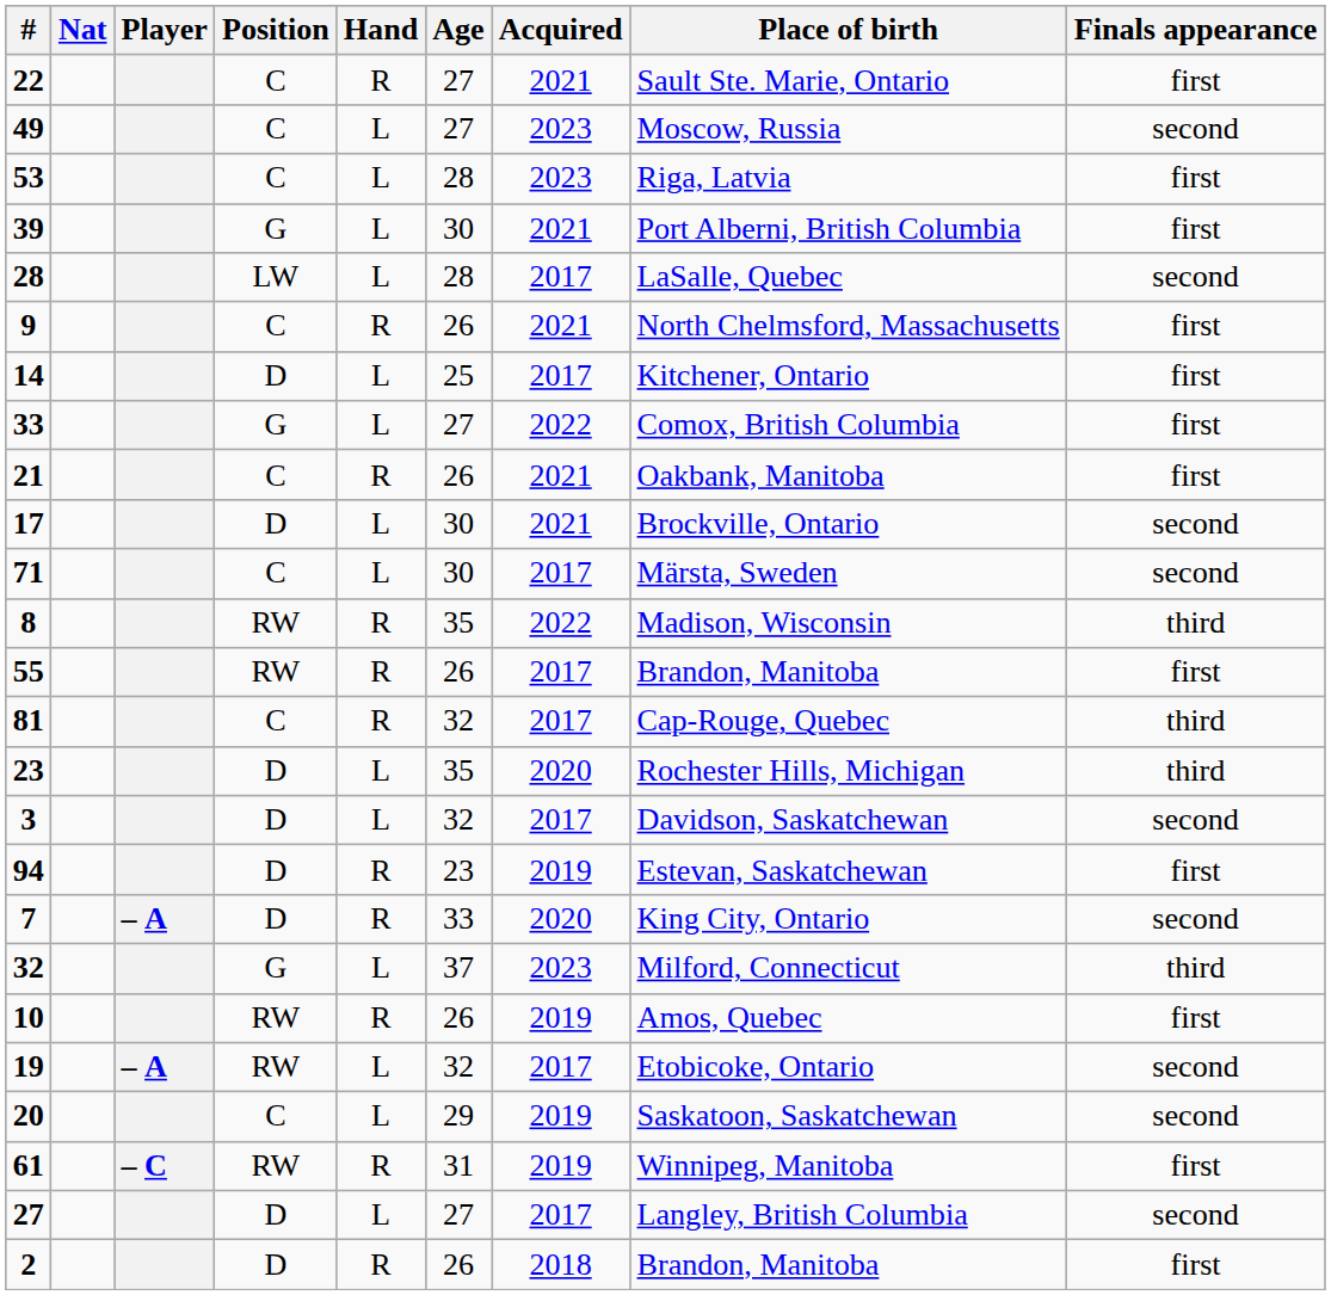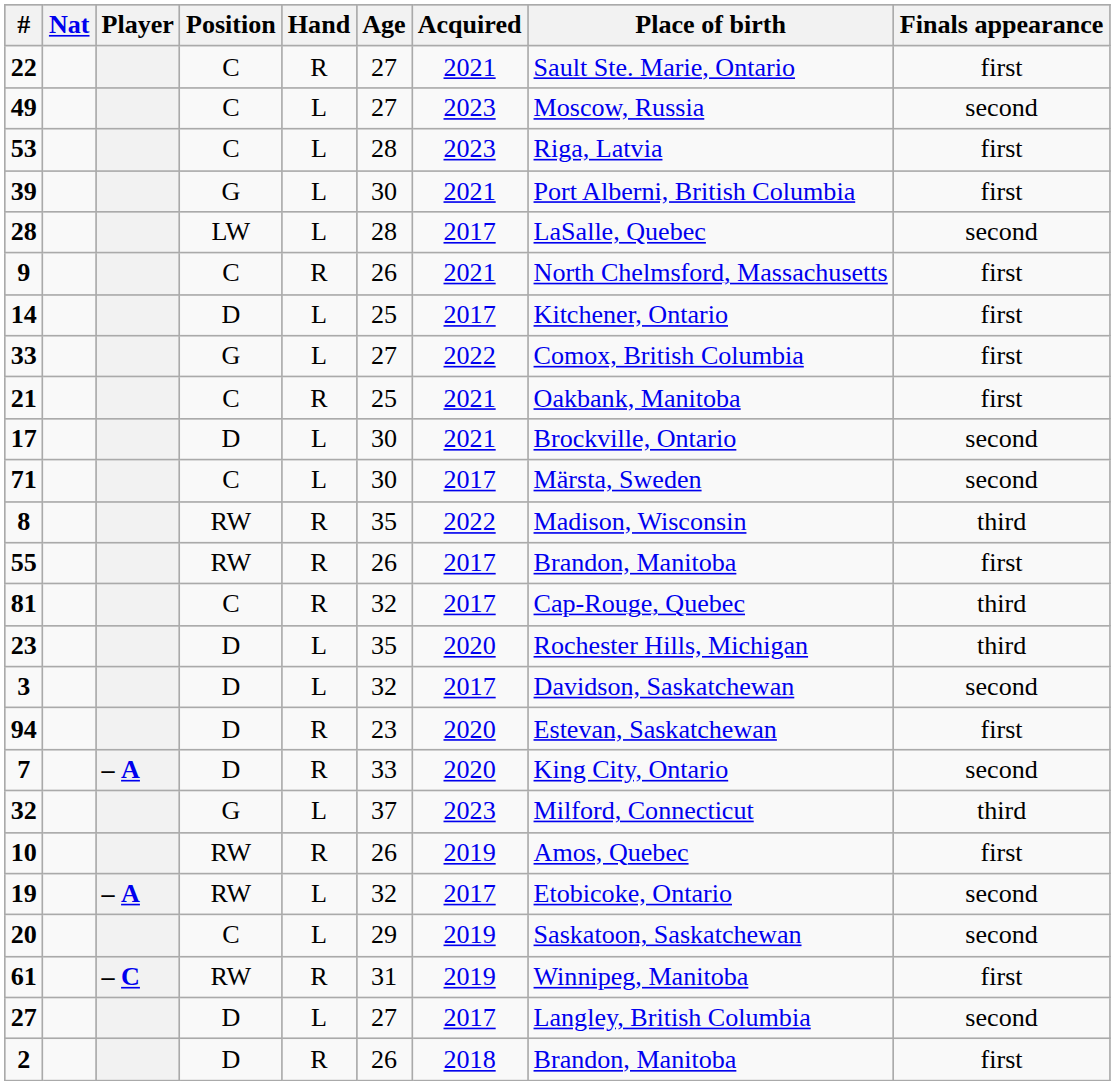 <table class="sortable wikitable plainrowheaders" style="text-align:center;">
 <tr style="background:#ddd;">
 <th scope="col">#</th>
 <th scope="col"><a href='#'>Nat</a></th>
 <th scope="col">Player</th>
 <th scope="col">Position</th>
 <th scope="col">Hand</th>
 <th scope="col">Age</th>
 <th scope="col">Acquired</th>
 <th scope="col" class="unsortable">Place of birth</th>
 <th scope="col" class="unsortable">Finals appearance</th>
 </tr>
 <tr>
 <td><strong>22</strong></td>
 <td></td>
 <th scope="row" style="text-align:left;"></th>
 <td>C</td>
 <td>R</td>
 <td>27</td>
 <td><a href='#'>2021</a></td>
 <td style="text-align:left;"><a href='#'>Sault Ste. Marie, Ontario</a></td>
 <td>first</td>
 </tr>
 <tr>
 <td><strong>49</strong></td>
 <td></td>
 <th scope="row" style="text-align:left;"></th>
 <td>C</td>
 <td>L</td>
 <td>27</td>
 <td><a href='#'>2023</a></td>
 <td style="text-align:left;"><a href='#'>Moscow, Russia</a></td>
 <td>second </td>
 </tr>
 <tr>
 <td><strong>53</strong></td>
 <td></td>
 <th scope="row" style="text-align:left;"></th>
 <td>C</td>
 <td>L</td>
 <td>28</td>
 <td><a href='#'>2023</a></td>
 <td style="text-align:left;"><a href='#'>Riga, Latvia</a></td>
 <td>first</td>
 </tr>
 <tr>
 <td><strong>39</strong></td>
 <td></td>
 <th scope="row" style="text-align:left;"></th>
 <td>G</td>
 <td>L</td>
 <td>30</td>
 <td><a href='#'>2021</a></td>
 <td style="text-align:left;"><a href='#'>Port Alberni, British Columbia</a></td>
 <td>first</td>
 </tr>
 <tr>
 <td><strong>28</strong></td>
 <td></td>
 <th scope="row" style="text-align:left;"></th>
 <td>LW</td>
 <td>L</td>
 <td>28</td>
 <td><a href='#'>2017</a></td>
 <td style="text-align:left;"><a href='#'>LaSalle, Quebec</a></td>
 <td>second </td>
 </tr>
 <tr>
 <td><strong>9</strong></td>
 <td></td>
 <th scope="row" style="text-align:left;"></th>
 <td>C</td>
 <td>R</td>
 <td>26</td>
 <td><a href='#'>2021</a></td>
 <td style="text-align:left;"><a href='#'>North Chelmsford, Massachusetts</a></td>
 <td>first</td>
 </tr>
 <tr>
 <td><strong>14</strong></td>
 <td></td>
 <th scope="row" style="text-align:left;"></th>
 <td>D</td>
 <td>L</td>
 <td>25</td>
 <td><a href='#'>2017</a></td>
 <td style="text-align:left;"><a href='#'>Kitchener, Ontario</a></td>
 <td>first</td>
 </tr>
 <tr>
 <td><strong>33</strong></td>
 <td></td>
 <th scope="row" style="text-align:left;"></th>
 <td>G</td>
 <td>L</td>
 <td>27</td>
 <td><a href='#'>2022</a></td>
 <td style="text-align:left;"><a href='#'>Comox, British Columbia</a></td>
 <td>first</td>
 </tr>
 <tr>
 <td><strong>21</strong></td>
 <td></td>
 <th scope="row" style="text-align:left;"></th>
 <td>C</td>
 <td>R</td>
-<td>26</td>
+<td>25</td>
 <td><a href='#'>2021</a></td>
 <td style="text-align:left;"><a href='#'>Oakbank, Manitoba</a></td>
 <td>first</td>
 </tr>
 <tr>
 <td><strong>17</strong></td>
 <td></td>
 <th scope="row" style="text-align:left;"></th>
 <td>D</td>
 <td>L</td>
 <td>30</td>
 <td><a href='#'>2021</a></td>
 <td style="text-align:left;"><a href='#'>Brockville, Ontario</a></td>
 <td>second </td>
 </tr>
 <tr>
 <td><strong>71</strong></td>
 <td></td>
 <th scope="row" style="text-align:left;"></th>
 <td>C</td>
 <td>L</td>
 <td>30</td>
 <td><a href='#'>2017</a></td>
 <td style="text-align:left;"><a href='#'>Märsta, Sweden</a></td>
 <td>second </td>
 </tr>
 <tr>
 <td><strong>8</strong></td>
 <td></td>
 <th scope="row" style="text-align:left;"></th>
 <td>RW</td>
 <td>R</td>
 <td>35</td>
 <td><a href='#'>2022</a></td>
 <td style="text-align:left;"><a href='#'>Madison, Wisconsin</a></td>
 <td>third </td>
 </tr>
 <tr>
 <td><strong>55</strong></td>
 <td></td>
 <th scope="row" style="text-align:left;"></th>
 <td>RW</td>
 <td>R</td>
 <td>26</td>
 <td><a href='#'>2017</a></td>
 <td style="text-align:left;"><a href='#'>Brandon, Manitoba</a></td>
 <td>first</td>
 </tr>
 <tr>
 <td><strong>81</strong></td>
 <td></td>
 <th scope="row" style="text-align:left;"></th>
 <td>C</td>
 <td>R</td>
 <td>32</td>
 <td><a href='#'>2017</a></td>
 <td style="text-align:left;"><a href='#'>Cap-Rouge, Quebec</a></td>
 <td>third </td>
 </tr>
 <tr>
 <td><strong>23</strong></td>
 <td></td>
 <th scope="row" style="text-align:left;"></th>
 <td>D</td>
 <td>L</td>
 <td>35</td>
 <td><a href='#'>2020</a></td>
 <td style="text-align:left;"><a href='#'>Rochester Hills, Michigan</a></td>
 <td>third </td>
 </tr>
 <tr>
 <td><strong>3</strong></td>
 <td></td>
 <th scope="row" style="text-align:left;"></th>
 <td>D</td>
 <td>L</td>
 <td>32</td>
 <td><a href='#'>2017</a></td>
 <td style="text-align:left;"><a href='#'>Davidson, Saskatchewan</a></td>
 <td>second </td>
 </tr>
 <tr>
 <td><strong>94</strong></td>
 <td></td>
 <th scope="row" style="text-align:left;"></th>
 <td>D</td>
 <td>R</td>
 <td>23</td>
-<td><a href='#'>2019</a></td>
+<td><a href='#'>2020</a></td>
 <td style="text-align:left;"><a href='#'>Estevan, Saskatchewan</a></td>
 <td>first</td>
 </tr>
 <tr>
 <td><strong>7</strong></td>
 <td></td>
 <th scope="row" style="text-align:left;"> – <strong><a href='#'>A</a></strong></th>
 <td>D</td>
 <td>R</td>
 <td>33</td>
 <td><a href='#'>2020</a></td>
 <td style="text-align:left;"><a href='#'>King City, Ontario</a></td>
 <td>second </td>
 </tr>
 <tr>
 <td><strong>32</strong></td>
 <td></td>
 <th scope="row" style="text-align:left;"></th>
 <td>G</td>
 <td>L</td>
 <td>37</td>
 <td><a href='#'>2023</a></td>
 <td style="text-align:left;"><a href='#'>Milford, Connecticut</a></td>
 <td>third </td>
 </tr>
 <tr>
 <td><strong>10</strong></td>
 <td></td>
 <th scope="row" style="text-align:left;"></th>
 <td>RW</td>
 <td>R</td>
 <td>26</td>
 <td><a href='#'>2019</a></td>
 <td style="text-align:left;"><a href='#'>Amos, Quebec</a></td>
 <td>first</td>
 </tr>
 <tr>
 <td><strong>19</strong></td>
 <td></td>
 <th scope="row" style="text-align:left;"> – <strong><a href='#'>A</a></strong></th>
 <td>RW</td>
 <td>L</td>
 <td>32</td>
 <td><a href='#'>2017</a></td>
 <td style="text-align:left;"><a href='#'>Etobicoke, Ontario</a></td>
 <td>second </td>
 </tr>
 <tr>
 <td><strong>20</strong></td>
 <td></td>
 <th scope="row" style="text-align:left;"></th>
 <td>C</td>
 <td>L</td>
 <td>29</td>
 <td><a href='#'>2019</a></td>
 <td style="text-align:left;"><a href='#'>Saskatoon, Saskatchewan</a></td>
 <td>second </td>
 </tr>
 <tr>
 <td><strong>61</strong></td>
 <td></td>
 <th scope="row" style="text-align:left;"> – <strong><a href='#'>C</a></strong></th>
 <td>RW</td>
 <td>R</td>
 <td>31</td>
 <td><a href='#'>2019</a></td>
 <td style="text-align:left;"><a href='#'>Winnipeg, Manitoba</a></td>
 <td>first</td>
 </tr>
 <tr>
 <td><strong>27</strong></td>
 <td></td>
 <th scope="row" style="text-align:left;"></th>
 <td>D</td>
 <td>L</td>
 <td>27</td>
 <td><a href='#'>2017</a></td>
 <td style="text-align:left;"><a href='#'>Langley, British Columbia</a></td>
 <td>second </td>
 </tr>
 <tr>
 <td><strong>2</strong></td>
 <td></td>
 <th scope="row" style="text-align:left;"></th>
 <td>D</td>
 <td>R</td>
 <td>26</td>
 <td><a href='#'>2018</a></td>
 <td style="text-align:left;"><a href='#'>Brandon, Manitoba</a></td>
 <td>first</td>
 </tr>
 </table>
